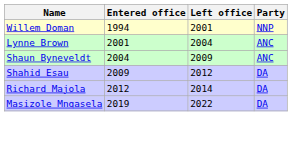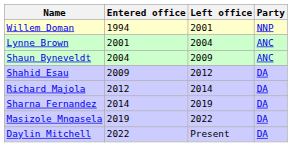 <table class="wikitable">
 <tr>
 <th>Name</th>
 <th>Entered office</th>
 <th>Left office</th>
 <th>Party</th>
 </tr>
 <tr style="background:#ffc;">
 <td><a href='#'>Willem Doman</a></td>
 <td>1994</td>
 <td>2001</td>
 <td><a href='#'>NNP</a></td>
 </tr>
 <tr style="background:#cfc;">
 <td><a href='#'>Lynne Brown</a></td>
 <td>2001</td>
 <td>2004</td>
 <td><a href='#'>ANC</a></td>
 </tr>
 <tr style="background:#cfc;">
 <td><a href='#'>Shaun Byneveldt</a></td>
 <td>2004</td>
 <td>2009</td>
 <td><a href='#'>ANC</a></td>
 </tr>
 <tr style="background:#ccf;">
 <td><a href='#'>Shahid Esau</a></td>
 <td>2009</td>
 <td>2012</td>
 <td><a href='#'>DA</a></td>
 </tr>
 <tr style="background:#ccf;">
 <td><a href='#'>Richard Majola</a></td>
 <td>2012</td>
 <td>2014</td>
 <td><a href='#'>DA</a></td>
 </tr>
 <tr style="background:#ccf;">
+<td><a href='#'>Sharna Fernandez</a></td>
+<td>2014</td>
+<td>2019</td>
+<td><a href='#'>DA</a></td>
+</tr>
+<tr style="background:#ccf;">
 <td><a href='#'>Masizole Mnqasela</a></td>
 <td>2019</td>
 <td>2022</td>
 <td><a href='#'>DA</a></td>
 </tr>
+<tr style="background:#ccf;">
+<td><a href='#'>Daylin Mitchell</a></td>
+<td>2022</td>
+<td>Present</td>
+<td><a href='#'>DA</a></td>
+</tr>
 </table>
